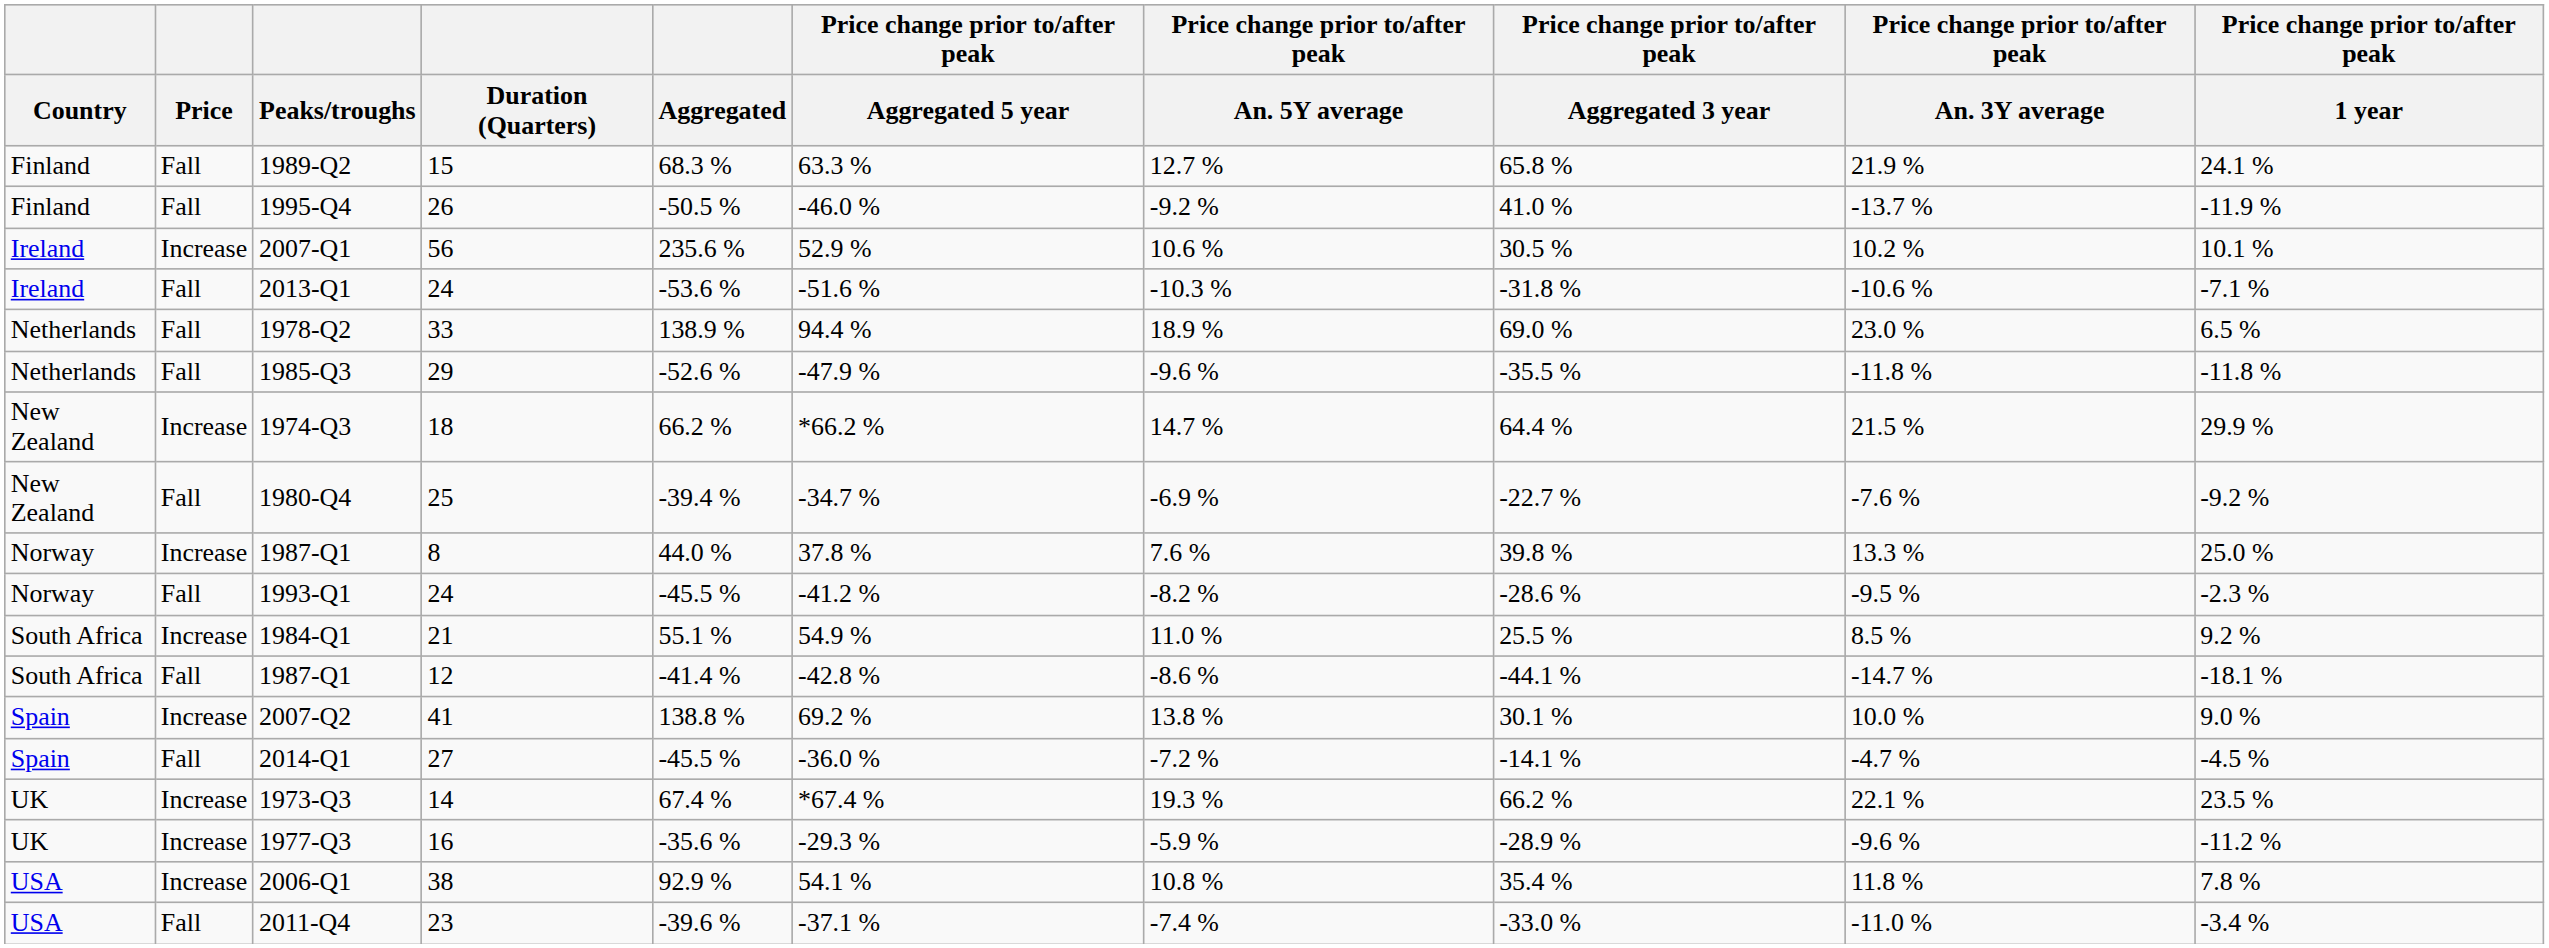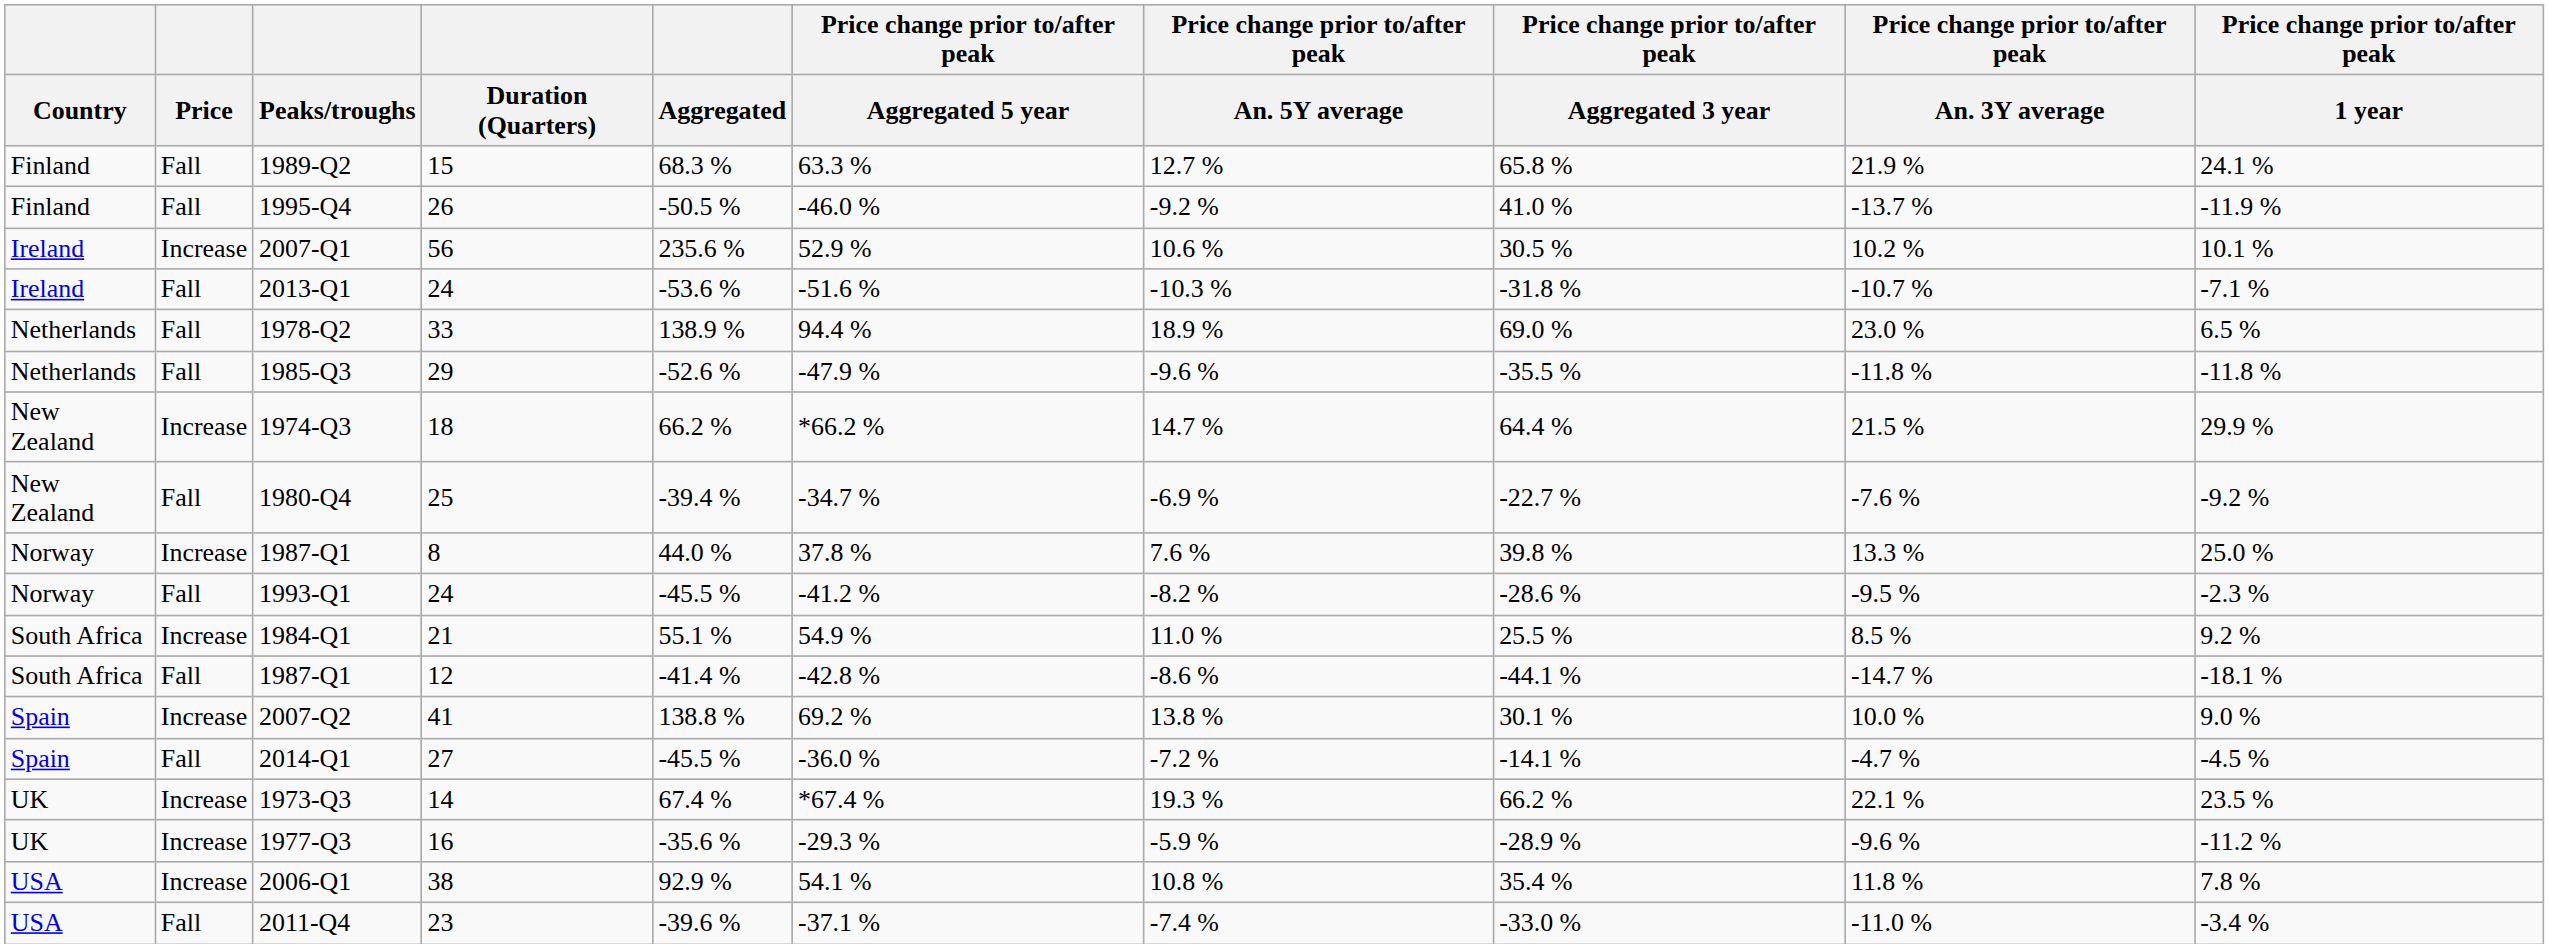 <table class="wikitable">
 <tr>
 <th></th>
 <th></th>
 <th></th>
 <th></th>
 <th></th>
 <th>Price change prior to/after peak</th>
 <th>Price change prior to/after peak</th>
 <th>Price change prior to/after peak</th>
 <th>Price change prior to/after peak</th>
 <th>Price change prior to/after peak</th>
 </tr>
 <tr |->
 <th>Country</th>
 <th>Price</th>
 <th>Peaks/troughs</th>
 <th>Duration (Quarters)</th>
 <th>Aggregated</th>
 <th>Aggregated 5 year</th>
 <th>An. 5Y average</th>
 <th>Aggregated 3 year</th>
 <th>An. 3Y average</th>
 <th>1 year</th>
 </tr>
 <tr>
 <td>Finland</td>
 <td>Fall</td>
 <td>1989-Q2</td>
 <td>15</td>
 <td>68.3 %</td>
 <td>63.3 %</td>
 <td>12.7 %</td>
 <td>65.8 %</td>
 <td>21.9 %</td>
 <td>24.1 %</td>
 </tr>
 <tr>
 <td>Finland</td>
 <td>Fall</td>
 <td>1995-Q4</td>
 <td>26</td>
 <td>-50.5 %</td>
 <td>-46.0 %</td>
 <td>-9.2 %</td>
 <td>41.0 %</td>
 <td>-13.7 %</td>
 <td>-11.9 %</td>
 </tr>
 <tr>
 <td><a href='#'>Ireland</a></td>
 <td>Increase</td>
 <td>2007-Q1</td>
 <td>56</td>
 <td>235.6 %</td>
 <td>52.9 %</td>
 <td>10.6 %</td>
 <td>30.5 %</td>
 <td>10.2 %</td>
 <td>10.1 %</td>
 </tr>
 <tr>
 <td><a href='#'>Ireland</a></td>
 <td>Fall</td>
 <td>2013-Q1</td>
 <td>24</td>
 <td>-53.6 %</td>
 <td>-51.6 %</td>
 <td>-10.3 %</td>
 <td>-31.8 %</td>
-<td>-10.6 %</td>
+<td>-10.7 %</td>
 <td>-7.1 %</td>
 </tr>
 <tr>
 <td>Netherlands</td>
 <td>Fall</td>
 <td>1978-Q2</td>
 <td>33</td>
 <td>138.9 %</td>
 <td>94.4 %</td>
 <td>18.9 %</td>
 <td>69.0 %</td>
 <td>23.0 %</td>
 <td>6.5 %</td>
 </tr>
 <tr>
 <td>Netherlands</td>
 <td>Fall</td>
 <td>1985-Q3</td>
 <td>29</td>
 <td>-52.6 %</td>
 <td>-47.9 %</td>
 <td>-9.6 %</td>
 <td>-35.5 %</td>
 <td>-11.8 %</td>
 <td>-11.8 %</td>
 </tr>
 <tr>
 <td>New Zealand</td>
 <td>Increase</td>
 <td>1974-Q3</td>
 <td>18</td>
 <td>66.2 %</td>
 <td>*66.2 %</td>
 <td>14.7 %</td>
 <td>64.4 %</td>
 <td>21.5 %</td>
 <td>29.9 %</td>
 </tr>
 <tr>
 <td>New Zealand</td>
 <td>Fall</td>
 <td>1980-Q4</td>
 <td>25</td>
 <td>-39.4 %</td>
 <td>-34.7 %</td>
 <td>-6.9 %</td>
 <td>-22.7 %</td>
 <td>-7.6 %</td>
 <td>-9.2 %</td>
 </tr>
 <tr>
 <td>Norway</td>
 <td>Increase</td>
 <td>1987-Q1</td>
 <td>8</td>
 <td>44.0 %</td>
 <td>37.8 %</td>
 <td>7.6 %</td>
 <td>39.8 %</td>
 <td>13.3 %</td>
 <td>25.0 %</td>
 </tr>
 <tr>
 <td>Norway</td>
 <td>Fall</td>
 <td>1993-Q1</td>
 <td>24</td>
 <td>-45.5 %</td>
 <td>-41.2 %</td>
 <td>-8.2 %</td>
 <td>-28.6 %</td>
 <td>-9.5 %</td>
 <td>-2.3 %</td>
 </tr>
 <tr>
 <td>South Africa</td>
 <td>Increase</td>
 <td>1984-Q1</td>
 <td>21</td>
 <td>55.1 %</td>
 <td>54.9 %</td>
 <td>11.0 %</td>
 <td>25.5 %</td>
 <td>8.5 %</td>
 <td>9.2 %</td>
 </tr>
 <tr>
 <td>South Africa</td>
 <td>Fall</td>
 <td>1987-Q1</td>
 <td>12</td>
 <td>-41.4 %</td>
 <td>-42.8 %</td>
 <td>-8.6 %</td>
 <td>-44.1 %</td>
 <td>-14.7 %</td>
 <td>-18.1 %</td>
 </tr>
 <tr>
 <td><a href='#'>Spain</a></td>
 <td>Increase</td>
 <td>2007-Q2</td>
 <td>41</td>
 <td>138.8 %</td>
 <td>69.2 %</td>
 <td>13.8 %</td>
 <td>30.1 %</td>
 <td>10.0 %</td>
 <td>9.0 %</td>
 </tr>
 <tr>
 <td><a href='#'>Spain</a></td>
 <td>Fall</td>
 <td>2014-Q1</td>
 <td>27</td>
 <td>-45.5 %</td>
 <td>-36.0 %</td>
 <td>-7.2 %</td>
 <td>-14.1 %</td>
 <td>-4.7 %</td>
 <td>-4.5 %</td>
 </tr>
 <tr>
 <td>UK</td>
 <td>Increase</td>
 <td>1973-Q3</td>
 <td>14</td>
 <td>67.4 %</td>
 <td>*67.4 %</td>
 <td>19.3 %</td>
 <td>66.2 %</td>
 <td>22.1 %</td>
 <td>23.5 %</td>
 </tr>
 <tr>
 <td>UK</td>
 <td>Increase</td>
 <td>1977-Q3</td>
 <td>16</td>
 <td>-35.6 %</td>
 <td>-29.3 %</td>
 <td>-5.9 %</td>
 <td>-28.9 %</td>
 <td>-9.6 %</td>
 <td>-11.2 %</td>
 </tr>
 <tr>
 <td><a href='#'>USA</a></td>
 <td>Increase</td>
 <td>2006-Q1</td>
 <td>38</td>
 <td>92.9 %</td>
 <td>54.1 %</td>
 <td>10.8 %</td>
 <td>35.4 %</td>
 <td>11.8 %</td>
 <td>7.8 %</td>
 </tr>
 <tr>
 <td><a href='#'>USA</a></td>
 <td>Fall</td>
 <td>2011-Q4</td>
 <td>23</td>
 <td>-39.6 %</td>
 <td>-37.1 %</td>
 <td>-7.4 %</td>
 <td>-33.0 %</td>
 <td>-11.0 %</td>
 <td>-3.4 %</td>
 </tr>
 </table>
